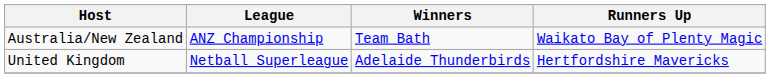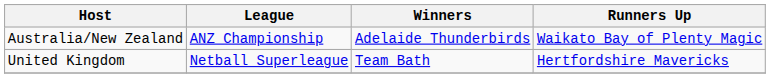 <table class="wikitable collapsible">
 <tr>
 <th>Host</th>
 <th>League</th>
 <th>Winners</th>
 <th>Runners Up</th>
 </tr>
 <tr>
 <td>Australia/New Zealand</td>
 <td><a href='#'>ANZ Championship</a></td>
-<td><a href='#'>Team Bath</a></td>
+<td><a href='#'>Adelaide Thunderbirds</a></td>
 <td><a href='#'>Waikato Bay of Plenty Magic</a></td>
 </tr>
 <tr>
 <td>United Kingdom</td>
 <td><a href='#'>Netball Superleague</a></td>
-<td><a href='#'>Adelaide Thunderbirds</a></td>
+<td><a href='#'>Team Bath</a></td>
 <td><a href='#'>Hertfordshire Mavericks</a></td>
 </tr>
 <tr>
 </tr>
 </table>
